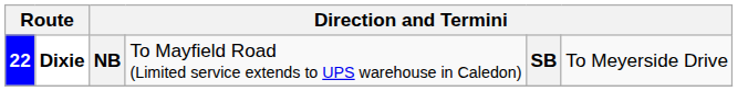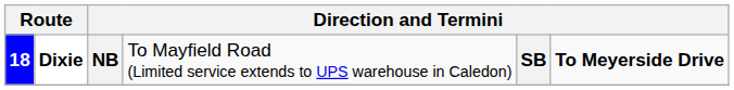 <table class=wikitable style="font-size: 90%;" |>
 <tr>
 <th colspan=2>Route</th>
 <th colspan=4>Direction and Termini</th>
 </tr>
 <tr>
-<th style="background:blue; color:white" align="center" valign="center"><div><strong>22</strong></div></th>
+<th style="background:blue; color:white" align="center" valign="center"><div><strong>18</strong></div></th>
 <td style="background:white; color:black"><strong>Dixie</strong></td>
 <th>NB</th>
 <td>To Mayfield Road<br><small>(Limited service extends to <a href='#'>UPS</a> warehouse in Caledon)</small></td>
 <th>SB</th>
-<td>To Meyerside Drive</td>
+<td><strong>To Meyerside Drive</strong></td>
 </tr>
 <tr>
 </tr>
 </table>
